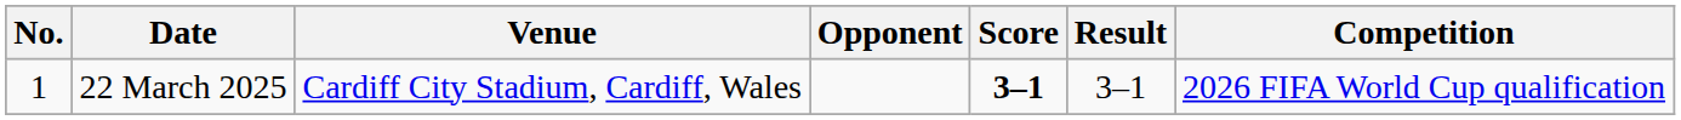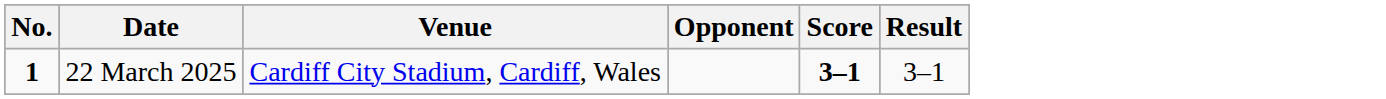 <table class="wikitable sortable">
 <tr>
 <th scope=col>No.</th>
 <th scope=col>Date</th>
 <th scope=col>Venue</th>
 <th scope=col>Opponent</th>
 <th scope=col>Score</th>
 <th scope=col>Result</th>
-<th scope=col>Competition</th>
 </tr>
 <tr>
-<td align="center">1</td>
+<td align="center"><strong>1</strong></td>
 <td>22 March 2025</td>
 <td><a href='#'>Cardiff City Stadium</a>, <a href='#'>Cardiff</a>, Wales</td>
 <td></td>
 <td align="center"><strong>3–1</strong></td>
 <td align="center">3–1</td>
-<td><a href='#'>2026 FIFA World Cup qualification</a></td>
 </tr>
 </table>
